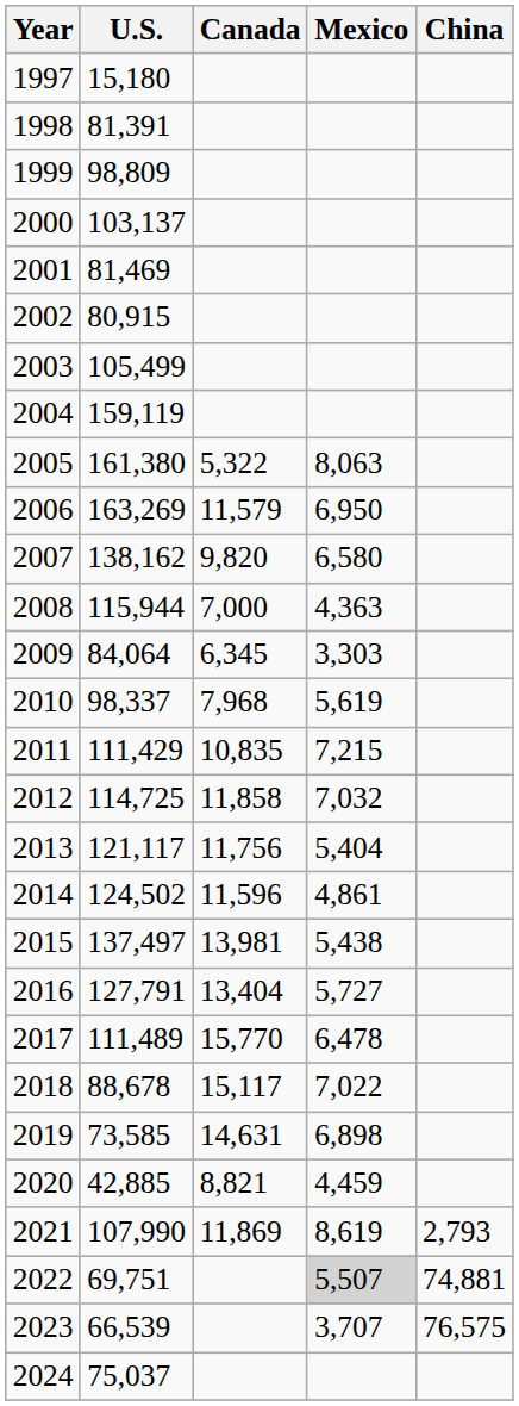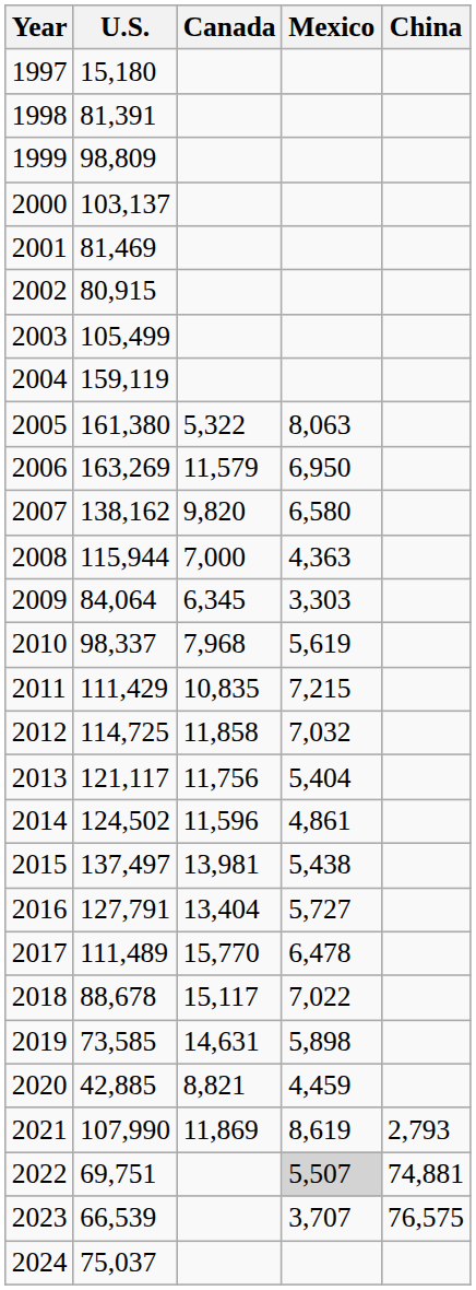 <table class="wikitable">
 <tr>
 <th>Year</th>
 <th>U.S.</th>
 <th>Canada</th>
 <th>Mexico</th>
 <th>China</th>
 </tr>
 <tr>
 <td>1997</td>
 <td>15,180</td>
 <td></td>
 <td></td>
 <td></td>
 </tr>
 <tr>
 <td>1998</td>
 <td>81,391</td>
 <td></td>
 <td></td>
 <td></td>
 </tr>
 <tr>
 <td>1999</td>
 <td>98,809</td>
 <td></td>
 <td></td>
 <td></td>
 </tr>
 <tr>
 <td>2000</td>
 <td>103,137</td>
 <td></td>
 <td></td>
 <td></td>
 </tr>
 <tr>
 <td>2001</td>
 <td>81,469</td>
 <td></td>
 <td></td>
 <td></td>
 </tr>
 <tr>
 <td>2002</td>
 <td>80,915</td>
 <td></td>
 <td></td>
 <td></td>
 </tr>
 <tr>
 <td>2003</td>
 <td>105,499</td>
 <td></td>
 <td></td>
 <td></td>
 </tr>
 <tr>
 <td>2004</td>
 <td>159,119</td>
 <td></td>
 <td></td>
 <td></td>
 </tr>
 <tr>
 <td>2005</td>
 <td>161,380</td>
 <td>5,322</td>
 <td>8,063</td>
 <td></td>
 </tr>
 <tr>
 <td>2006</td>
 <td>163,269</td>
 <td>11,579</td>
 <td>6,950</td>
 <td></td>
 </tr>
 <tr>
 <td>2007</td>
 <td>138,162</td>
 <td>9,820</td>
 <td>6,580</td>
 <td></td>
 </tr>
 <tr>
 <td>2008</td>
 <td>115,944</td>
 <td>7,000</td>
 <td>4,363</td>
 <td></td>
 </tr>
 <tr>
 <td>2009</td>
 <td>84,064</td>
 <td>6,345</td>
 <td>3,303</td>
 <td></td>
 </tr>
 <tr>
 <td>2010</td>
 <td>98,337</td>
 <td>7,968</td>
 <td>5,619</td>
 <td></td>
 </tr>
 <tr>
 <td>2011</td>
 <td>111,429</td>
 <td>10,835</td>
 <td>7,215</td>
 <td></td>
 </tr>
 <tr>
 <td>2012</td>
 <td>114,725</td>
 <td>11,858</td>
 <td>7,032</td>
 <td></td>
 </tr>
 <tr>
 <td>2013</td>
 <td>121,117</td>
 <td>11,756</td>
 <td>5,404</td>
 <td></td>
 </tr>
 <tr>
 <td>2014</td>
 <td>124,502</td>
 <td>11,596</td>
 <td>4,861</td>
 <td></td>
 </tr>
 <tr>
 <td>2015</td>
 <td>137,497</td>
 <td>13,981</td>
 <td>5,438</td>
 <td></td>
 </tr>
 <tr>
 <td>2016</td>
 <td>127,791</td>
 <td>13,404</td>
 <td>5,727</td>
 <td></td>
 </tr>
 <tr>
 <td>2017</td>
 <td>111,489</td>
 <td>15,770</td>
 <td>6,478</td>
 <td></td>
 </tr>
 <tr>
 <td>2018</td>
 <td>88,678</td>
 <td>15,117</td>
 <td>7,022</td>
 <td></td>
 </tr>
 <tr>
 <td>2019</td>
 <td>73,585</td>
 <td>14,631</td>
-<td>6,898</td>
+<td>5,898</td>
 <td></td>
 </tr>
 <tr>
 <td>2020</td>
 <td>42,885</td>
 <td>8,821</td>
 <td>4,459</td>
 <td></td>
 </tr>
 <tr>
 <td>2021</td>
 <td>107,990</td>
 <td>11,869</td>
 <td>8,619</td>
 <td>2,793</td>
 </tr>
 <tr>
 <td>2022</td>
 <td>69,751</td>
 <td></td>
 <td style="background: lightgrey;">5,507</td>
 <td>74,881</td>
 </tr>
 <tr>
 <td>2023</td>
 <td>66,539</td>
 <td></td>
 <td>3,707</td>
 <td>76,575</td>
 </tr>
 <tr>
 <td>2024</td>
 <td>75,037</td>
 <td></td>
 <td></td>
 <td></td>
 </tr>
 </table>
